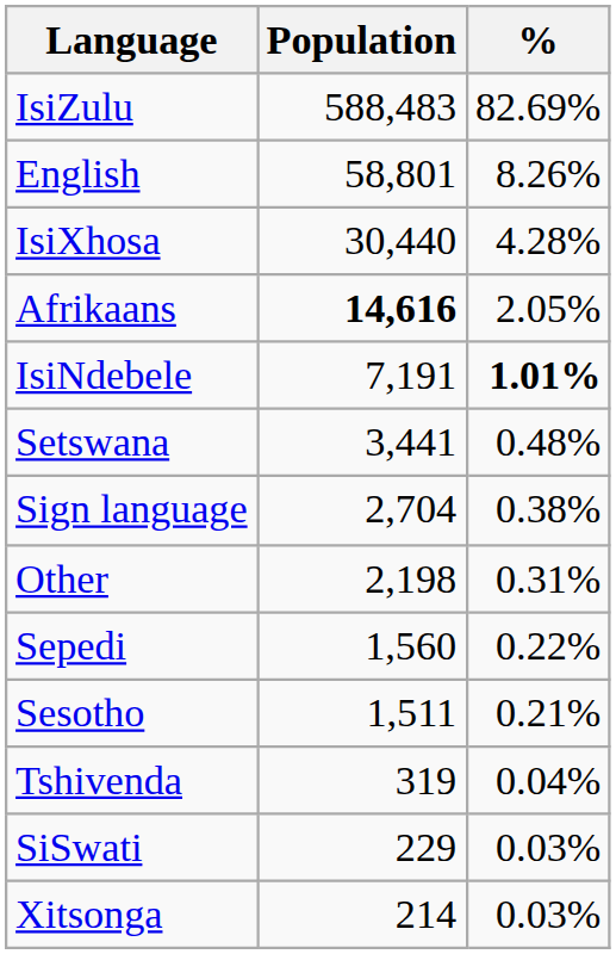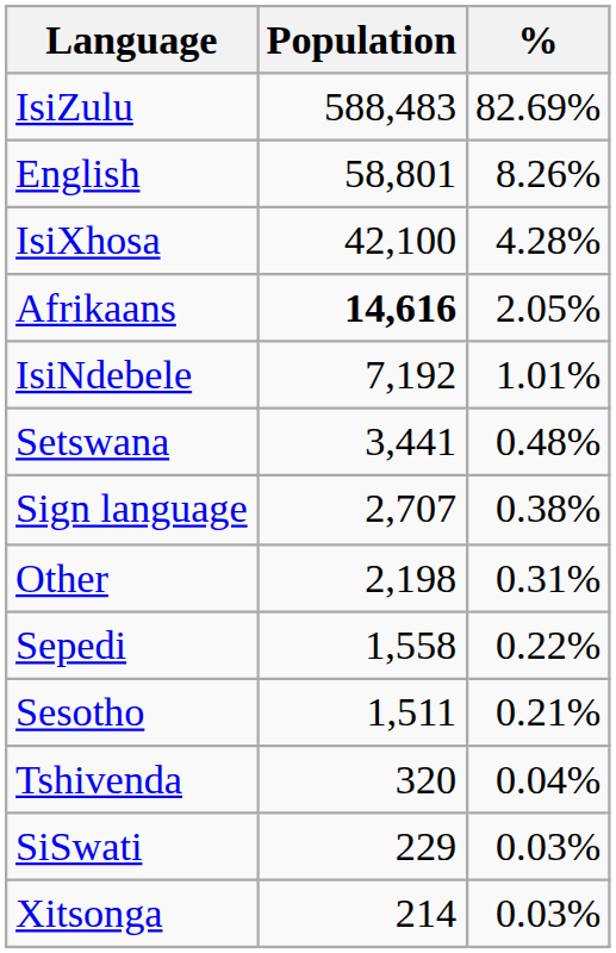 <table class="wikitable" style="font-size: 95%; text-align: right">
 <tr>
 <th>Language</th>
 <th>Population</th>
 <th>%</th>
 </tr>
 <tr>
 <td align=left><a href='#'>IsiZulu</a></td>
 <td>588,483</td>
 <td>82.69%</td>
 </tr>
 <tr>
 <td align=left><a href='#'>English</a></td>
 <td>58,801</td>
 <td>8.26%</td>
 </tr>
 <tr>
 <td align=left><a href='#'>IsiXhosa</a></td>
-<td>30,440</td>
+<td>42,100</td>
 <td>4.28%</td>
 </tr>
 <tr>
 <td align=left><a href='#'>Afrikaans</a></td>
 <td><strong>14,616</strong></td>
 <td>2.05%</td>
 </tr>
 <tr>
 <td align=left><a href='#'>IsiNdebele</a></td>
-<td>7,191</td>
-<td><strong>1.01%</strong></td>
+<td>7,192</td>
+<td>1.01%</td>
 </tr>
 <tr>
 <td align=left><a href='#'>Setswana</a></td>
 <td>3,441</td>
 <td>0.48%</td>
 </tr>
 <tr>
 <td align=left><a href='#'>Sign language</a></td>
-<td>2,704</td>
+<td>2,707</td>
 <td>0.38%</td>
 </tr>
 <tr>
 <td align=left><a href='#'>Other</a></td>
 <td>2,198</td>
 <td>0.31%</td>
 </tr>
 <tr>
 <td align=left><a href='#'>Sepedi</a></td>
-<td>1,560</td>
+<td>1,558</td>
 <td>0.22%</td>
 </tr>
 <tr>
 <td align=left><a href='#'>Sesotho</a></td>
 <td>1,511</td>
 <td>0.21%</td>
 </tr>
 <tr>
 <td align=left><a href='#'>Tshivenda</a></td>
-<td>319</td>
+<td>320</td>
 <td>0.04%</td>
 </tr>
 <tr>
 <td align=left><a href='#'>SiSwati</a></td>
 <td>229</td>
 <td>0.03%</td>
 </tr>
 <tr>
 <td align=left><a href='#'>Xitsonga</a></td>
 <td>214</td>
 <td>0.03%</td>
 </tr>
 </table>
